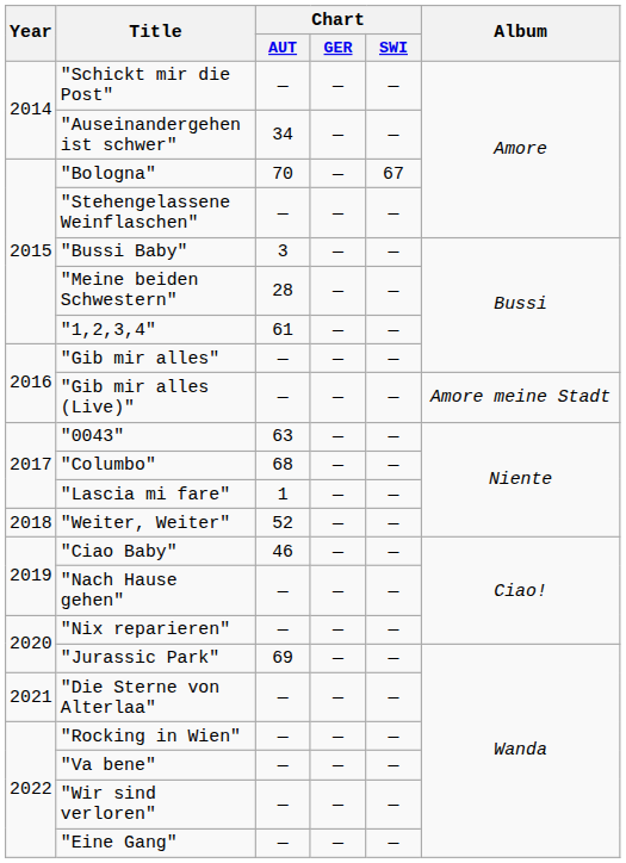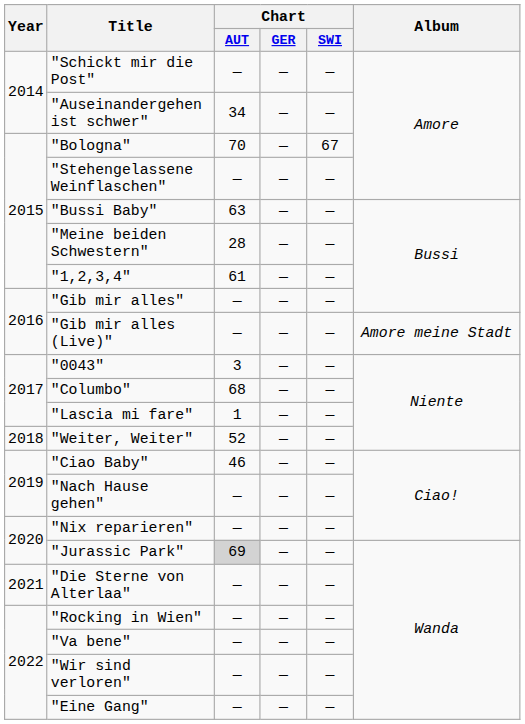 <table class="wikitable">
 <tr>
 <th width="28" rowspan="2">Year</th>
 <th width="140" rowspan="2">Title</th>
 <th colspan="3">Chart</th>
 <th width="140" rowspan="2">Album</th>
 </tr>
 <tr>
 <th scope="col" style="width:3em;font-size:90%;"><a href='#'>AUT</a><br></th>
 <th scope="col" style="width:3em;font-size:90%;"><a href='#'>GER</a><br></th>
 <th scope="col" style="width:3em;font-size:90%;"><a href='#'>SWI</a><br></th>
 </tr>
 <tr>
 <td rowspan=2>2014</td>
 <td>"Schickt mir die Post"</td>
 <td align="center">—</td>
 <td align="center">—</td>
 <td align="center">—</td>
 <td align="center" rowspan=4><em>Amore</em></td>
 </tr>
 <tr>
 <td>"Auseinandergehen ist schwer"</td>
 <td align="center">34</td>
 <td align="center">—</td>
 <td align="center">—</td>
 </tr>
 <tr>
 <td rowspan=5>2015</td>
 <td>"Bologna"</td>
 <td align="center">70</td>
 <td align="center">—</td>
 <td align="center">67</td>
 </tr>
 <tr>
 <td>"Stehengelassene Weinflaschen"</td>
 <td align="center">—</td>
 <td align="center">—</td>
 <td align="center">—</td>
 </tr>
 <tr>
 <td>"Bussi Baby"</td>
-<td align="center">3</td>
+<td align="center">63</td>
 <td align="center">—</td>
 <td align="center">—</td>
 <td align="center" rowspan=4><em>Bussi</em></td>
 </tr>
 <tr>
 <td>"Meine beiden Schwestern"</td>
 <td align="center">28</td>
 <td align="center">—</td>
 <td align="center">—</td>
 </tr>
 <tr>
 <td>"1,2,3,4"</td>
 <td align="center">61</td>
 <td align="center">—</td>
 <td align="center">—</td>
 </tr>
 <tr>
 <td rowspan=2>2016</td>
 <td>"Gib mir alles"</td>
 <td align="center">—</td>
 <td align="center">—</td>
 <td align="center">—</td>
 </tr>
 <tr>
 <td>"Gib mir alles (Live)"</td>
 <td align="center">—</td>
 <td align="center">—</td>
 <td align="center">—</td>
 <td align="center"><em>Amore meine Stadt</em></td>
 </tr>
 <tr>
 <td rowspan=3>2017</td>
 <td>"0043"</td>
-<td align="center">63</td>
+<td align="center">3</td>
 <td align="center">—</td>
 <td align="center">—</td>
 <td align="center" rowspan=4><em>Niente</em></td>
 </tr>
 <tr>
 <td>"Columbo"</td>
 <td align="center">68</td>
 <td align="center">—</td>
 <td align="center">—</td>
 </tr>
 <tr>
 <td>"Lascia mi fare"</td>
 <td align="center">1</td>
 <td align="center">—</td>
 <td align="center">—</td>
 </tr>
 <tr>
 <td>2018</td>
 <td>"Weiter, Weiter"</td>
 <td align="center">52</td>
 <td align="center">—</td>
 <td align="center">—</td>
 </tr>
 <tr>
 <td rowspan=2>2019</td>
 <td>"Ciao Baby"</td>
 <td align="center">46</td>
 <td align="center">—</td>
 <td align="center">—</td>
 <td align="center" rowspan=3><em>Ciao!</em></td>
 </tr>
 <tr>
 <td>"Nach Hause gehen"</td>
 <td align="center">—</td>
 <td align="center">—</td>
 <td align="center">—</td>
 </tr>
 <tr>
 <td rowspan=2>2020</td>
 <td>"Nix reparieren"</td>
 <td align="center">—</td>
 <td align="center">—</td>
 <td align="center">—</td>
 </tr>
 <tr>
 <td>"Jurassic Park"</td>
-<td align="center">69</td>
+<td align="center" style="background: lightgrey;">69</td>
 <td align="center">—</td>
 <td align="center">—</td>
 <td align="center" rowspan=6><em>Wanda</em></td>
 </tr>
 <tr>
 <td>2021</td>
 <td>"Die Sterne von Alterlaa"</td>
 <td align="center">—</td>
 <td align="center">—</td>
 <td align="center">—</td>
 </tr>
 <tr>
 <td rowspan=4>2022</td>
 <td>"Rocking in Wien"</td>
 <td align="center">—</td>
 <td align="center">—</td>
 <td align="center">—</td>
 </tr>
 <tr>
 <td>"Va bene"</td>
 <td align="center">—</td>
 <td align="center">—</td>
 <td align="center">—</td>
 </tr>
 <tr>
 <td>"Wir sind verloren"</td>
 <td align="center">—</td>
 <td align="center">—</td>
 <td align="center">—</td>
 </tr>
 <tr>
 <td>"Eine Gang"</td>
 <td align="center">—</td>
 <td align="center">—</td>
 <td align="center">—</td>
 </tr>
 </table>
